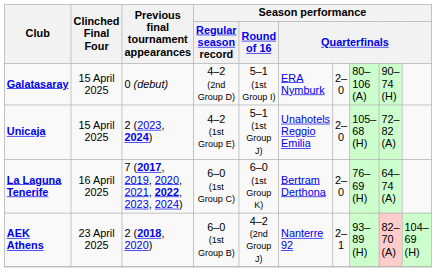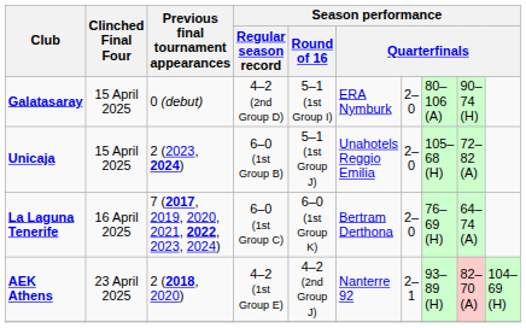 <table class="wikitable">
 <tr>
 <th rowspan="2" width="160">Club</th>
 <th rowspan="2">Clinched Final Four</th>
 <th rowspan="2">Previous final tournament appearances</th>
 <th colspan="9">Season performance</th>
 </tr>
 <tr>
 <th><a href='#'>Regular season</a><br>record</th>
 <th><a href='#'>Round of 16</a></th>
 <th colspan="5"><a href='#'>Quarterfinals</a></th>
 </tr>
 <tr>
 <td> <strong><a href='#'>Galatasaray</a></strong></td>
 <td align="center">15 April 2025</td>
 <td>0 <em>(debut)</em></td>
 <td align="center">4–2<br><small>(2nd Group D)</small></td>
 <td align="center">5–1<br><small>(1st Group I)</small></td>
 <td> <a href='#'>ERA Nymburk</a></td>
 <td style="text-align:center;">2–0</td>
 <td bgcolor="#cfc">80–106 (A)</td>
 <td bgcolor="#cfc">90–74 (H)</td>
 <td></td>
 </tr>
 <tr>
 <td> <strong><a href='#'>Unicaja</a></strong></td>
 <td align="center">15 April 2025</td>
 <td>2 (<a href='#'>2023</a>, <a href='#'><strong>2024</strong></a>)</td>
-<td align="center">4–2<br><small>(1st Group E)</small></td>
+<td align="center">6–0<br><small>(1st Group B)</small></td>
 <td align="center">5–1<br><small>(1st Group J)</small></td>
 <td> <a href='#'>Unahotels Reggio Emilia</a></td>
 <td style="text-align:center;">2–0</td>
 <td bgcolor="#cfc">105–68 (H)</td>
 <td bgcolor="#cfc">72–82 (A)</td>
 <td></td>
 </tr>
 <tr>
 <td>  <strong><a href='#'>La Laguna Tenerife</a></strong></td>
 <td align="center">16 April 2025</td>
 <td>7 (<strong><a href='#'>2017</a></strong>, <a href='#'>2019</a>, <a href='#'>2020</a>, <a href='#'>2021</a>, <strong><a href='#'>2022</a></strong>, <a href='#'>2023</a>, <a href='#'>2024</a>)</td>
 <td align="center">6–0<br><small>(1st Group C)</small></td>
 <td align="center">6–0<br><small>(1st Group K)</small></td>
 <td> <a href='#'>Bertram Derthona</a></td>
 <td style="text-align:center;">2–0</td>
 <td bgcolor="#cfc">76–69 (H)</td>
 <td bgcolor="#cfc">64–74 (A)</td>
 <td></td>
 </tr>
 <tr>
 <td> <strong><a href='#'>AEK Athens</a></strong></td>
 <td align="center">23 April 2025</td>
 <td>2 (<a href='#'><strong>2018</strong></a>, <a href='#'>2020</a>)</td>
-<td align="center">6–0<br><small>(1st Group B)</small></td>
+<td align="center">4–2<br><small>(1st Group E)</small></td>
 <td align="center">4–2<br><small>(2nd Group J)</small></td>
 <td> <a href='#'>Nanterre 92</a></td>
 <td style="text-align:center;">2–1</td>
 <td bgcolor="#cfc">93–89 (H)</td>
 <td bgcolor="#fcc">82–70 (A)</td>
 <td bgcolor="#cfc">104–69 (H)</td>
 </tr>
 <tr>
 </tr>
 </table>
